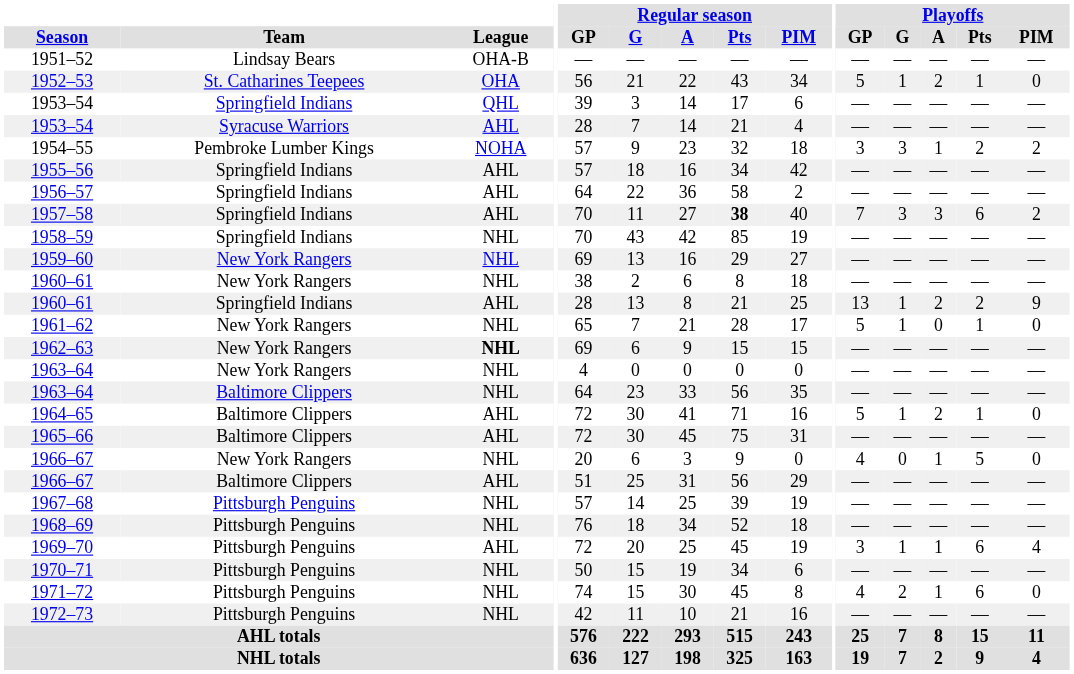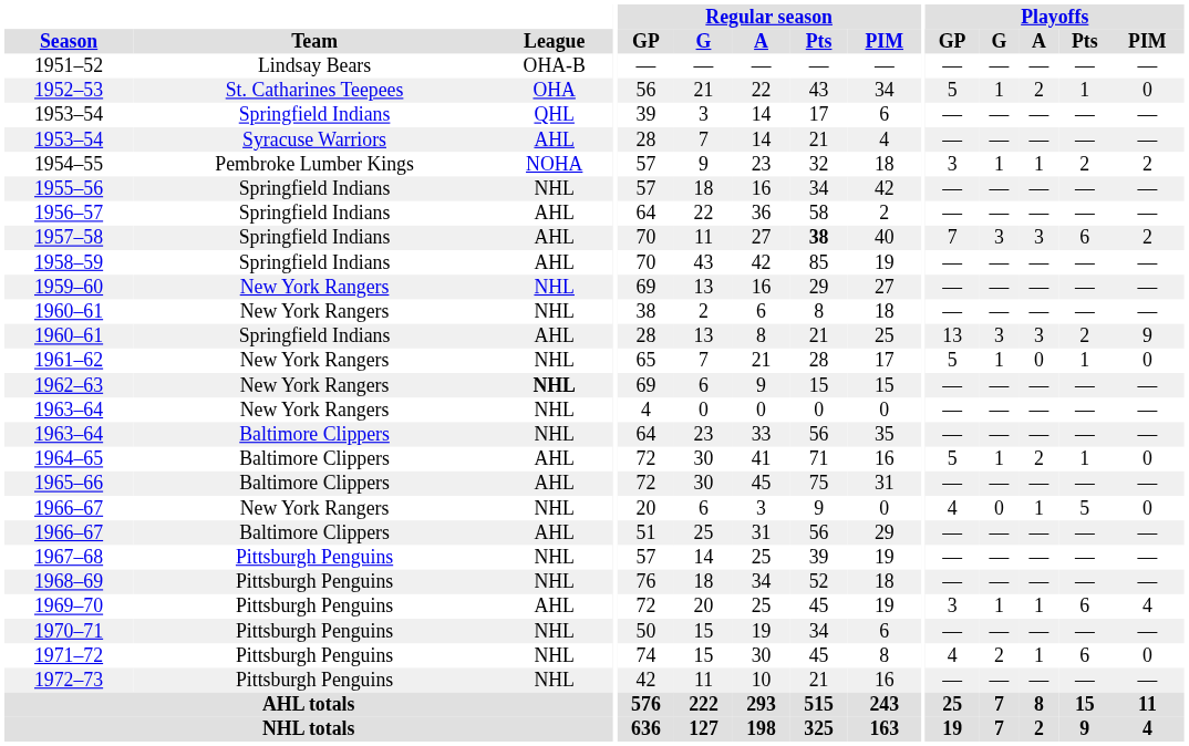 <table border="0" cellpadding="1" cellspacing="0" style="text-align:center; width:60em">
 <tr bgcolor="#e0e0e0">
 <th colspan="3" bgcolor="#ffffff"></th>
 <th rowspan="100" bgcolor="#ffffff"></th>
 <th colspan="5"><a href='#'>Regular season</a></th>
 <th rowspan="100" bgcolor="#ffffff"></th>
 <th colspan="5"><a href='#'>Playoffs</a></th>
 </tr>
 <tr bgcolor="#e0e0e0">
 <th><a href='#'>Season</a></th>
 <th>Team</th>
 <th>League</th>
 <th>GP</th>
 <th><a href='#'>G</a></th>
 <th><a href='#'>A</a></th>
 <th><a href='#'>Pts</a></th>
 <th><a href='#'>PIM</a></th>
 <th>GP</th>
 <th>G</th>
 <th>A</th>
 <th>Pts</th>
 <th>PIM</th>
 </tr>
 <tr>
 <td>1951–52</td>
 <td>Lindsay Bears</td>
 <td>OHA-B</td>
 <td>—</td>
 <td>—</td>
 <td>—</td>
 <td>—</td>
 <td>—</td>
 <td>—</td>
 <td>—</td>
 <td>—</td>
 <td>—</td>
 <td>—</td>
 </tr>
 <tr bgcolor="#f0f0f0">
 <td><a href='#'>1952–53</a></td>
 <td><a href='#'>St. Catharines Teepees</a></td>
 <td><a href='#'>OHA</a></td>
 <td>56</td>
 <td>21</td>
 <td>22</td>
 <td>43</td>
 <td>34</td>
 <td>5</td>
 <td>1</td>
 <td>2</td>
 <td>1</td>
 <td>0</td>
 </tr>
 <tr>
 <td>1953–54</td>
 <td><a href='#'>Springfield Indians</a></td>
 <td><a href='#'>QHL</a></td>
 <td>39</td>
 <td>3</td>
 <td>14</td>
 <td>17</td>
 <td>6</td>
 <td>—</td>
 <td>—</td>
 <td>—</td>
 <td>—</td>
 <td>—</td>
 </tr>
 <tr bgcolor="#f0f0f0">
 <td><a href='#'>1953–54</a></td>
 <td><a href='#'>Syracuse Warriors</a></td>
 <td><a href='#'>AHL</a></td>
 <td>28</td>
 <td>7</td>
 <td>14</td>
 <td>21</td>
 <td>4</td>
 <td>—</td>
 <td>—</td>
 <td>—</td>
 <td>—</td>
 <td>—</td>
 </tr>
 <tr>
 <td>1954–55</td>
 <td>Pembroke Lumber Kings</td>
 <td><a href='#'>NOHA</a></td>
 <td>57</td>
 <td>9</td>
 <td>23</td>
 <td>32</td>
 <td>18</td>
 <td>3</td>
-<td>3</td>
+<td>1</td>
 <td>1</td>
 <td>2</td>
 <td>2</td>
 </tr>
 <tr bgcolor="#f0f0f0">
 <td><a href='#'>1955–56</a></td>
 <td>Springfield Indians</td>
-<td>AHL</td>
+<td>NHL</td>
 <td>57</td>
 <td>18</td>
 <td>16</td>
 <td>34</td>
 <td>42</td>
 <td>—</td>
 <td>—</td>
 <td>—</td>
 <td>—</td>
 <td>—</td>
 </tr>
 <tr>
 <td><a href='#'>1956–57</a></td>
 <td>Springfield Indians</td>
 <td>AHL</td>
 <td>64</td>
 <td>22</td>
 <td>36</td>
 <td>58</td>
 <td>2</td>
 <td>—</td>
 <td>—</td>
 <td>—</td>
 <td>—</td>
 <td>—</td>
 </tr>
 <tr bgcolor="#f0f0f0">
 <td><a href='#'>1957–58</a></td>
 <td>Springfield Indians</td>
 <td>AHL</td>
 <td>70</td>
 <td>11</td>
 <td>27</td>
 <td><strong>38</strong></td>
 <td>40</td>
 <td>7</td>
 <td>3</td>
 <td>3</td>
 <td>6</td>
 <td>2</td>
 </tr>
 <tr>
 <td><a href='#'>1958–59</a></td>
 <td>Springfield Indians</td>
-<td>NHL</td>
+<td>AHL</td>
 <td>70</td>
 <td>43</td>
 <td>42</td>
 <td>85</td>
 <td>19</td>
 <td>—</td>
 <td>—</td>
 <td>—</td>
 <td>—</td>
 <td>—</td>
 </tr>
 <tr bgcolor="#f0f0f0">
 <td><a href='#'>1959–60</a></td>
 <td><a href='#'>New York Rangers</a></td>
 <td><a href='#'>NHL</a></td>
 <td>69</td>
 <td>13</td>
 <td>16</td>
 <td>29</td>
 <td>27</td>
 <td>—</td>
 <td>—</td>
 <td>—</td>
 <td>—</td>
 <td>—</td>
 </tr>
 <tr>
 <td><a href='#'>1960–61</a></td>
 <td>New York Rangers</td>
 <td>NHL</td>
 <td>38</td>
 <td>2</td>
 <td>6</td>
 <td>8</td>
 <td>18</td>
 <td>—</td>
 <td>—</td>
 <td>—</td>
 <td>—</td>
 <td>—</td>
 </tr>
 <tr bgcolor="#f0f0f0">
 <td><a href='#'>1960–61</a></td>
 <td>Springfield Indians</td>
 <td>AHL</td>
 <td>28</td>
 <td>13</td>
 <td>8</td>
 <td>21</td>
 <td>25</td>
 <td>13</td>
-<td>1</td>
-<td>2</td>
+<td>3</td>
+<td>3</td>
 <td>2</td>
 <td>9</td>
 </tr>
 <tr>
 <td><a href='#'>1961–62</a></td>
 <td>New York Rangers</td>
 <td>NHL</td>
 <td>65</td>
 <td>7</td>
 <td>21</td>
 <td>28</td>
 <td>17</td>
 <td>5</td>
 <td>1</td>
 <td>0</td>
 <td>1</td>
 <td>0</td>
 </tr>
 <tr bgcolor="#f0f0f0">
 <td><a href='#'>1962–63</a></td>
 <td>New York Rangers</td>
 <td><strong>NHL</strong></td>
 <td>69</td>
 <td>6</td>
 <td>9</td>
 <td>15</td>
 <td>15</td>
 <td>—</td>
 <td>—</td>
 <td>—</td>
 <td>—</td>
 <td>—</td>
 </tr>
 <tr>
 <td><a href='#'>1963–64</a></td>
 <td>New York Rangers</td>
 <td>NHL</td>
 <td>4</td>
 <td>0</td>
 <td>0</td>
 <td>0</td>
 <td>0</td>
 <td>—</td>
 <td>—</td>
 <td>—</td>
 <td>—</td>
 <td>—</td>
 </tr>
 <tr bgcolor="#f0f0f0">
 <td><a href='#'>1963–64</a></td>
 <td><a href='#'>Baltimore Clippers</a></td>
 <td>NHL</td>
 <td>64</td>
 <td>23</td>
 <td>33</td>
 <td>56</td>
 <td>35</td>
 <td>—</td>
 <td>—</td>
 <td>—</td>
 <td>—</td>
 <td>—</td>
 </tr>
 <tr>
 <td><a href='#'>1964–65</a></td>
 <td>Baltimore Clippers</td>
 <td>AHL</td>
 <td>72</td>
 <td>30</td>
 <td>41</td>
 <td>71</td>
 <td>16</td>
 <td>5</td>
 <td>1</td>
 <td>2</td>
 <td>1</td>
 <td>0</td>
 </tr>
 <tr bgcolor="#f0f0f0">
 <td><a href='#'>1965–66</a></td>
 <td>Baltimore Clippers</td>
 <td>AHL</td>
 <td>72</td>
 <td>30</td>
 <td>45</td>
 <td>75</td>
 <td>31</td>
 <td>—</td>
 <td>—</td>
 <td>—</td>
 <td>—</td>
 <td>—</td>
 </tr>
 <tr>
 <td><a href='#'>1966–67</a></td>
 <td>New York Rangers</td>
 <td>NHL</td>
 <td>20</td>
 <td>6</td>
 <td>3</td>
 <td>9</td>
 <td>0</td>
 <td>4</td>
 <td>0</td>
 <td>1</td>
 <td>5</td>
 <td>0</td>
 </tr>
 <tr bgcolor="#f0f0f0">
 <td><a href='#'>1966–67</a></td>
 <td>Baltimore Clippers</td>
 <td>AHL</td>
 <td>51</td>
 <td>25</td>
 <td>31</td>
 <td>56</td>
 <td>29</td>
 <td>—</td>
 <td>—</td>
 <td>—</td>
 <td>—</td>
 <td>—</td>
 </tr>
 <tr>
 <td><a href='#'>1967–68</a></td>
 <td><a href='#'>Pittsburgh Penguins</a></td>
 <td>NHL</td>
 <td>57</td>
 <td>14</td>
 <td>25</td>
 <td>39</td>
 <td>19</td>
 <td>—</td>
 <td>—</td>
 <td>—</td>
 <td>—</td>
 <td>—</td>
 </tr>
 <tr bgcolor="#f0f0f0">
 <td><a href='#'>1968–69</a></td>
 <td>Pittsburgh Penguins</td>
 <td>NHL</td>
 <td>76</td>
 <td>18</td>
 <td>34</td>
 <td>52</td>
 <td>18</td>
 <td>—</td>
 <td>—</td>
 <td>—</td>
 <td>—</td>
 <td>—</td>
 </tr>
 <tr>
 <td><a href='#'>1969–70</a></td>
 <td>Pittsburgh Penguins</td>
 <td>AHL</td>
 <td>72</td>
 <td>20</td>
 <td>25</td>
 <td>45</td>
 <td>19</td>
 <td>3</td>
 <td>1</td>
 <td>1</td>
 <td>6</td>
 <td>4</td>
 </tr>
 <tr bgcolor="#f0f0f0">
 <td><a href='#'>1970–71</a></td>
 <td>Pittsburgh Penguins</td>
 <td>NHL</td>
 <td>50</td>
 <td>15</td>
 <td>19</td>
 <td>34</td>
 <td>6</td>
 <td>—</td>
 <td>—</td>
 <td>—</td>
 <td>—</td>
 <td>—</td>
 </tr>
 <tr>
 <td><a href='#'>1971–72</a></td>
 <td>Pittsburgh Penguins</td>
 <td>NHL</td>
 <td>74</td>
 <td>15</td>
 <td>30</td>
 <td>45</td>
 <td>8</td>
 <td>4</td>
 <td>2</td>
 <td>1</td>
 <td>6</td>
 <td>0</td>
 </tr>
 <tr bgcolor="#f0f0f0">
 <td><a href='#'>1972–73</a></td>
 <td>Pittsburgh Penguins</td>
 <td>NHL</td>
 <td>42</td>
 <td>11</td>
 <td>10</td>
 <td>21</td>
 <td>16</td>
 <td>—</td>
 <td>—</td>
 <td>—</td>
 <td>—</td>
 <td>—</td>
 </tr>
 <tr bgcolor="#e0e0e0">
 <th colspan="3">AHL totals</th>
 <th>576</th>
 <th>222</th>
 <th>293</th>
 <th>515</th>
 <th>243</th>
 <th>25</th>
 <th>7</th>
 <th>8</th>
 <th>15</th>
 <th>11</th>
 </tr>
 <tr bgcolor="#e0e0e0">
 <th colspan="3">NHL totals</th>
 <th>636</th>
 <th>127</th>
 <th>198</th>
 <th>325</th>
 <th>163</th>
 <th>19</th>
 <th>7</th>
 <th>2</th>
 <th>9</th>
 <th>4</th>
 </tr>
 </table>
